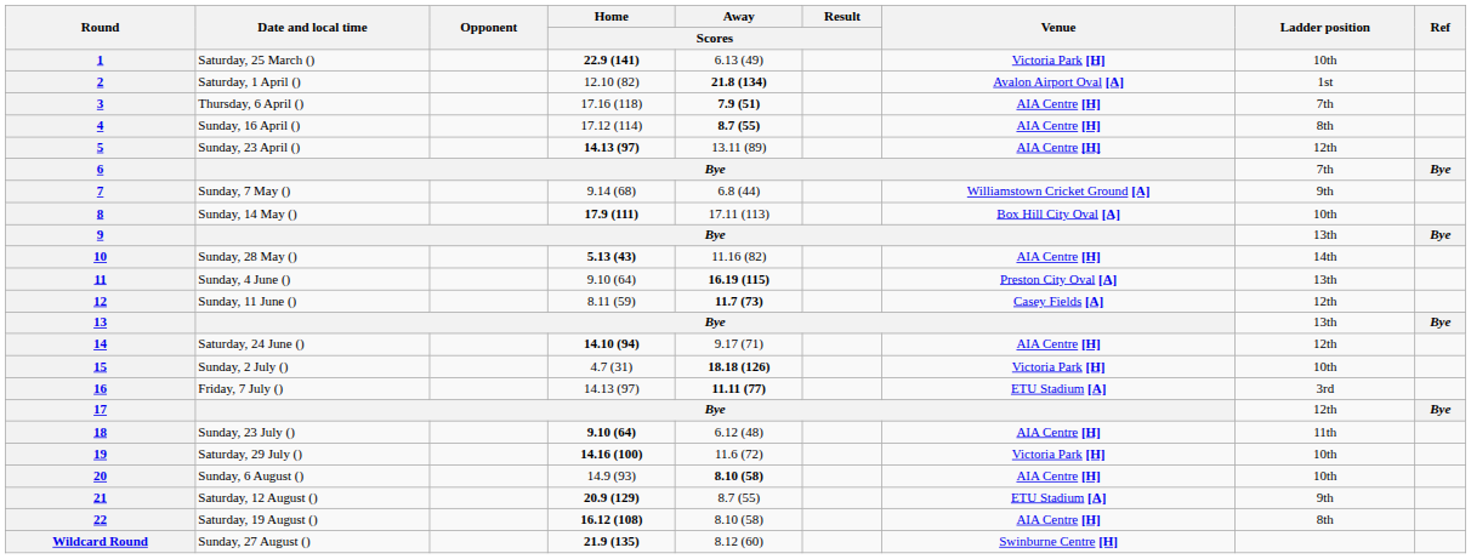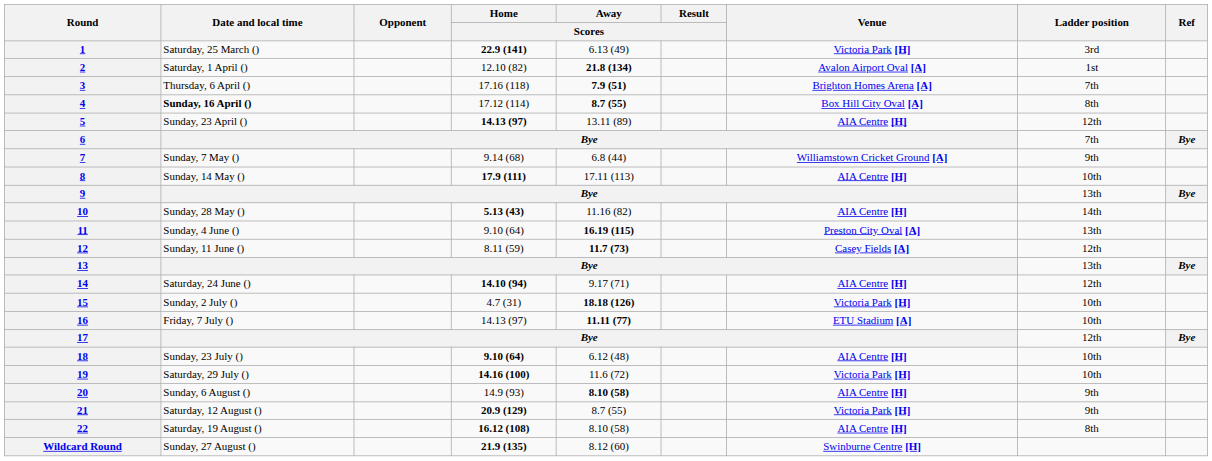 <table class="wikitable plainrowheaders" style="font-size:90%; width:100%; text-align:center;">
 <tr>
 <th rowspan="2" scope="col">Round</th>
 <th rowspan="2" scope="col">Date and local time</th>
 <th rowspan="2" scope="col">Opponent</th>
 <th scope="col">Home</th>
 <th scope="col">Away</th>
 <th scope="col">Result</th>
 <th rowspan="2" scope="col">Venue</th>
 <th rowspan="2" scope="col">Ladder position</th>
 <th rowspan="2" scope="col" class="unsortable">Ref</th>
 </tr>
 <tr>
 <th colspan="3" scope="col">Scores</th>
 </tr>
 <tr>
 <th scope="row" style="text-align: center;"><a href='#'>1</a></th>
 <td align="left">Saturday, 25 March ()</td>
 <td align="left"></td>
 <td><strong>22.9 (141)</strong></td>
 <td>6.13 (49)</td>
 <td></td>
 <td><a href='#'>Victoria Park</a> <a href='#'><strong>[H]</strong></a></td>
-<td>10th</td>
+<td>3rd</td>
 <td></td>
 </tr>
 <tr>
 <th scope="row" style="text-align: center;"><a href='#'>2</a></th>
 <td align="left">Saturday, 1 April ()</td>
 <td align="left"></td>
 <td>12.10 (82)</td>
 <td><strong>21.8 (134)</strong></td>
 <td></td>
 <td><a href='#'>Avalon Airport Oval</a> <a href='#'><strong>[A]</strong></a></td>
 <td>1st</td>
 <td></td>
 </tr>
 <tr>
 <th scope="row" style="text-align: center;"><a href='#'>3</a></th>
 <td align="left">Thursday, 6 April ()</td>
 <td align="left"></td>
 <td>17.16 (118)</td>
 <td><strong>7.9 (51)</strong></td>
 <td></td>
-<td><a href='#'>AIA Centre</a> <a href='#'><strong>[H]</strong></a></td>
+<td><a href='#'>Brighton Homes Arena</a> <a href='#'><strong>[A]</strong></a></td>
 <td>7th</td>
 <td></td>
 </tr>
 <tr>
 <th scope="row" style="text-align: center;"><a href='#'>4</a></th>
-<td align="left">Sunday, 16 April ()</td>
+<td align="left"><strong>Sunday, 16 April ()</strong></td>
 <td align="left"></td>
 <td>17.12 (114)</td>
 <td><strong>8.7 (55)</strong></td>
 <td></td>
-<td><a href='#'>AIA Centre</a> <a href='#'><strong>[H]</strong></a></td>
+<td><a href='#'>Box Hill City Oval</a> <a href='#'><strong>[A]</strong></a></td>
 <td>8th</td>
 <td></td>
 </tr>
 <tr>
 <th scope="row" style="text-align: center;"><a href='#'>5</a></th>
 <td align="left">Sunday, 23 April ()</td>
 <td align="left"></td>
 <td><strong>14.13 (97)</strong></td>
 <td>13.11 (89)</td>
 <td></td>
 <td><a href='#'>AIA Centre</a> <a href='#'><strong>[H]</strong></a></td>
 <td>12th</td>
 <td></td>
 </tr>
 <tr>
 <th scope="row" style="text-align: center;"><a href='#'>6</a></th>
 <th colspan=6><span><em>Bye</em></span></th>
 <td>7th</td>
 <th colspan=1><span><em>Bye</em></span></th>
 </tr>
 <tr>
 <th scope="row" style="text-align: center;"><a href='#'>7</a></th>
 <td align="left">Sunday, 7 May ()</td>
 <td align="left"></td>
 <td>9.14 (68)</td>
 <td>6.8 (44)</td>
 <td></td>
 <td><a href='#'>Williamstown Cricket Ground</a> <a href='#'><strong>[A]</strong></a></td>
 <td>9th</td>
 <td></td>
 </tr>
 <tr>
 <th scope="row" style="text-align: center;"><a href='#'>8</a></th>
 <td align="left">Sunday, 14 May ()</td>
 <td align="left"></td>
 <td><strong>17.9 (111)</strong></td>
 <td>17.11 (113)</td>
 <td></td>
-<td><a href='#'>Box Hill City Oval</a> <a href='#'><strong>[A]</strong></a></td>
+<td><a href='#'>AIA Centre</a> <a href='#'><strong>[H]</strong></a></td>
 <td>10th</td>
 <td></td>
 </tr>
 <tr>
 <th scope="row" style="text-align: center;"><a href='#'>9</a></th>
 <th colspan=6><span><em>Bye</em></span></th>
 <td>13th</td>
 <th colspan=1><span><em>Bye</em></span></th>
 </tr>
 <tr>
 <th scope="row" style="text-align: center;"><a href='#'>10</a></th>
 <td align="left">Sunday, 28 May ()</td>
 <td align="left"></td>
 <td><strong>5.13 (43)</strong></td>
 <td>11.16 (82)</td>
 <td></td>
 <td><a href='#'>AIA Centre</a> <a href='#'><strong>[H]</strong></a></td>
 <td>14th</td>
 <td></td>
 </tr>
 <tr>
 <th scope="row" style="text-align: center;"><a href='#'>11</a></th>
 <td align="left">Sunday, 4 June ()</td>
 <td align="left"></td>
 <td>9.10 (64)</td>
 <td><strong>16.19 (115)</strong></td>
 <td></td>
 <td><a href='#'>Preston City Oval</a> <a href='#'><strong>[A]</strong></a></td>
 <td>13th</td>
 <td></td>
 </tr>
 <tr>
 <th scope="row" style="text-align: center;"><a href='#'>12</a></th>
 <td align="left">Sunday, 11 June ()</td>
 <td align="left"></td>
 <td>8.11 (59)</td>
 <td><strong>11.7 (73)</strong></td>
 <td></td>
 <td><a href='#'>Casey Fields</a> <a href='#'><strong>[A]</strong></a></td>
 <td>12th</td>
 <td></td>
 </tr>
 <tr>
 <th scope="row" style="text-align: center;"><a href='#'>13</a></th>
 <th colspan=6><span><em>Bye</em></span></th>
 <td>13th</td>
 <th colspan=1><span><em>Bye</em></span></th>
 </tr>
 <tr>
 <th scope="row" style="text-align: center;"><a href='#'>14</a></th>
 <td align="left">Saturday, 24 June ()</td>
 <td align="left"></td>
 <td><strong>14.10 (94)</strong></td>
 <td>9.17 (71)</td>
 <td></td>
 <td><a href='#'>AIA Centre</a> <a href='#'><strong>[H]</strong></a></td>
 <td>12th</td>
 <td></td>
 </tr>
 <tr>
 <th scope="row" style="text-align: center;"><a href='#'>15</a></th>
 <td align="left">Sunday, 2 July ()</td>
 <td align="left"></td>
 <td>4.7 (31)</td>
 <td><strong>18.18 (126)</strong></td>
 <td></td>
 <td><a href='#'>Victoria Park</a> <a href='#'><strong>[H]</strong></a></td>
 <td>10th</td>
 <td></td>
 </tr>
 <tr>
 <th scope="row" style="text-align: center;"><a href='#'>16</a></th>
 <td align="left">Friday, 7 July ()</td>
 <td align="left"></td>
 <td>14.13 (97)</td>
 <td><strong>11.11 (77)</strong></td>
 <td></td>
 <td><a href='#'>ETU Stadium</a> <a href='#'><strong>[A]</strong></a></td>
-<td>3rd</td>
+<td>10th</td>
 <td></td>
 </tr>
 <tr>
 <th scope="row" style="text-align: center;"><a href='#'>17</a></th>
 <th colspan=6><span><em>Bye</em></span></th>
 <td>12th</td>
 <th colspan=1><span><em>Bye</em></span></th>
 </tr>
 <tr>
 <th scope="row" style="text-align: center;"><a href='#'>18</a></th>
 <td align="left">Sunday, 23 July ()</td>
 <td align="left"></td>
 <td><strong>9.10 (64)</strong></td>
 <td>6.12 (48)</td>
 <td></td>
 <td><a href='#'>AIA Centre</a> <a href='#'><strong>[H]</strong></a></td>
-<td>11th</td>
+<td>10th</td>
 <td></td>
 </tr>
 <tr>
 <th scope="row" style="text-align: center;"><a href='#'>19</a></th>
 <td align="left">Saturday, 29 July ()</td>
 <td align="left"></td>
 <td><strong>14.16 (100)</strong></td>
 <td>11.6 (72)</td>
 <td></td>
 <td><a href='#'>Victoria Park</a> <a href='#'><strong>[H]</strong></a></td>
 <td>10th</td>
 <td></td>
 </tr>
 <tr>
 <th scope="row" style="text-align: center;"><a href='#'>20</a></th>
 <td align="left">Sunday, 6 August ()</td>
 <td align="left"></td>
 <td>14.9 (93)</td>
 <td><strong>8.10 (58)</strong></td>
 <td></td>
 <td><a href='#'>AIA Centre</a> <a href='#'><strong>[H]</strong></a></td>
-<td>10th</td>
+<td>9th</td>
 <td></td>
 </tr>
 <tr>
 <th scope="row" style="text-align: center;"><a href='#'>21</a></th>
 <td align="left">Saturday, 12 August ()</td>
 <td align="left"></td>
 <td><strong>20.9 (129)</strong></td>
 <td>8.7 (55)</td>
 <td></td>
-<td><a href='#'>ETU Stadium</a> <a href='#'><strong>[A]</strong></a></td>
+<td><a href='#'>Victoria Park</a> <a href='#'><strong>[H]</strong></a></td>
 <td>9th</td>
 <td></td>
 </tr>
 <tr>
 <th scope="row" style="text-align: center;"><a href='#'>22</a></th>
 <td align="left">Saturday, 19 August ()</td>
 <td align="left"></td>
 <td><strong>16.12 (108)</strong></td>
 <td>8.10 (58)</td>
 <td></td>
 <td><a href='#'>AIA Centre</a> <a href='#'><strong>[H]</strong></a></td>
 <td>8th</td>
 <td></td>
 </tr>
 <tr>
 <th scope="row" style="text-align: center;"><a href='#'>Wildcard Round</a></th>
 <td align="left">Sunday, 27 August ()</td>
 <td align="left"></td>
 <td><strong>21.9 (135)</strong></td>
 <td>8.12 (60)</td>
 <td></td>
 <td><a href='#'>Swinburne Centre</a> <a href='#'><strong>[H]</strong></a></td>
 <td></td>
 <td></td>
 </tr>
 </table>
